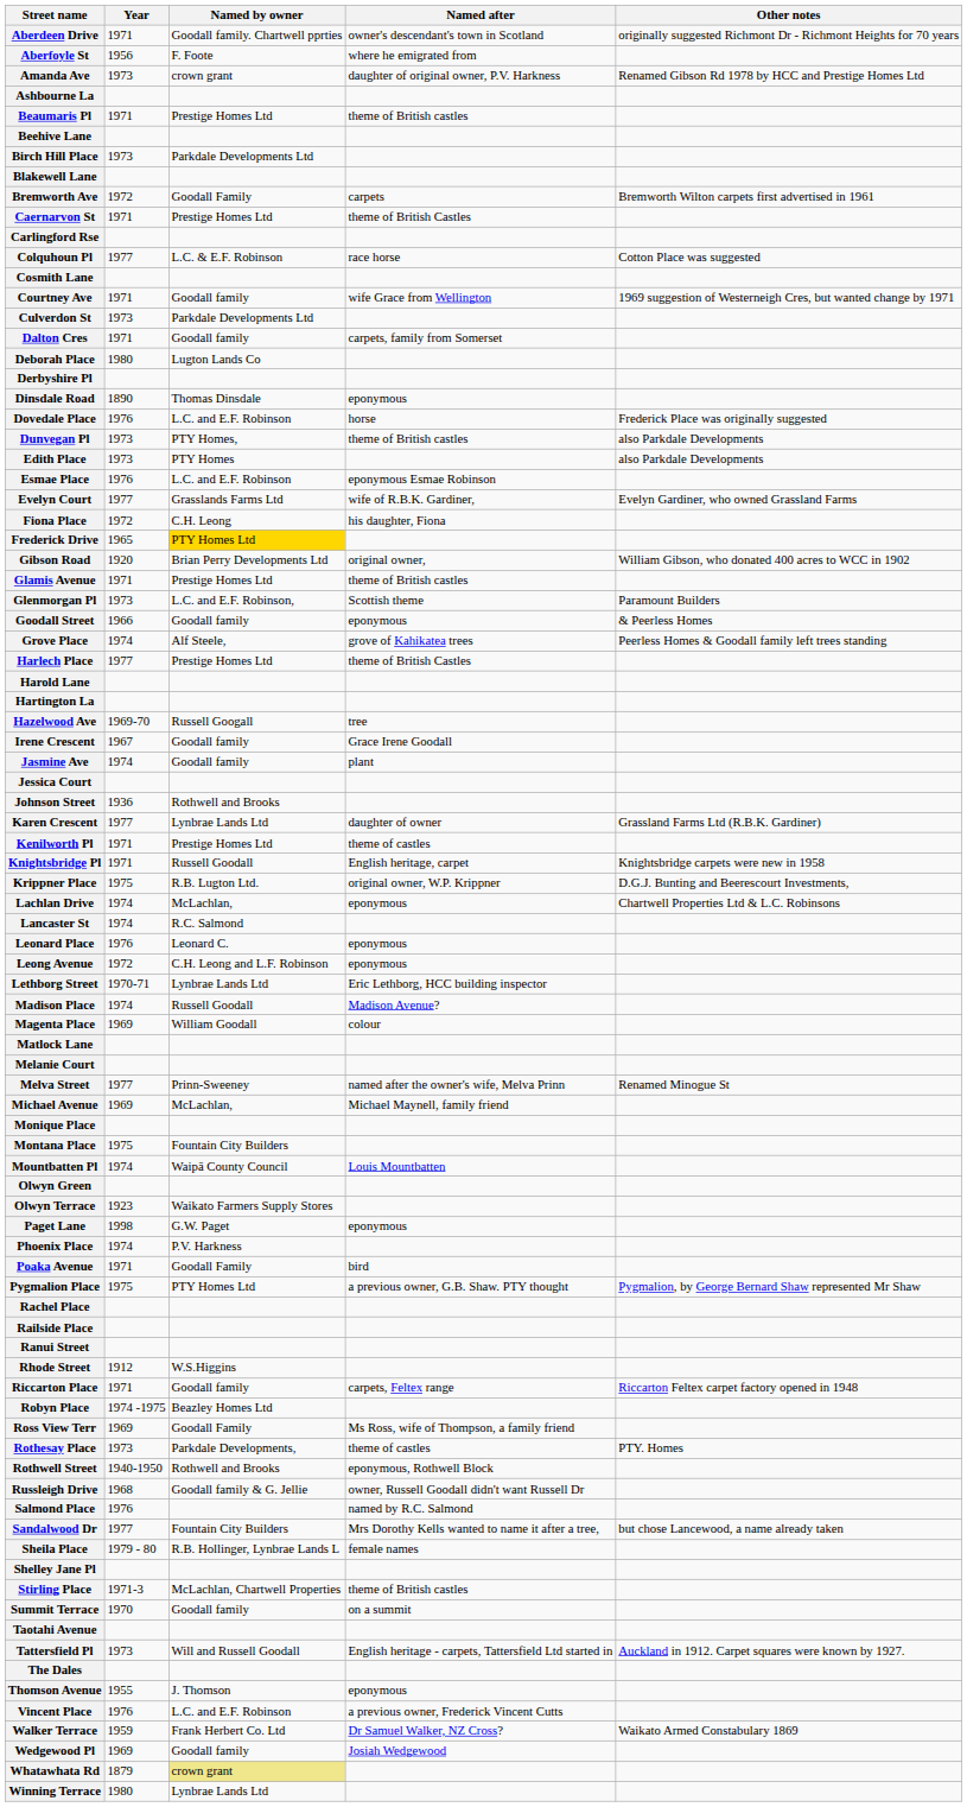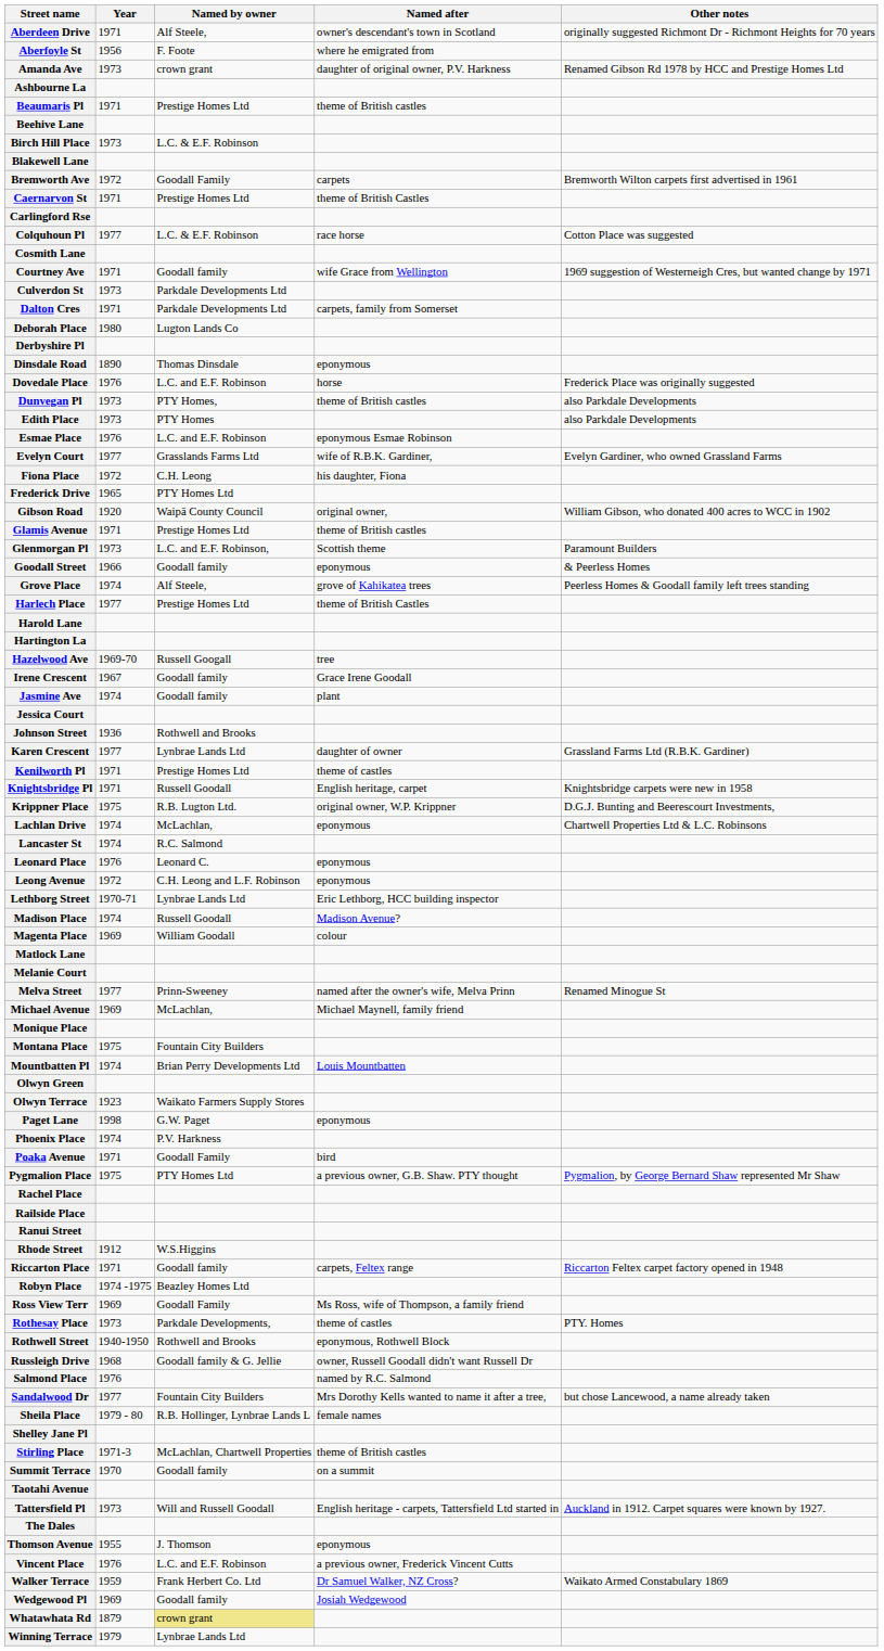 <table class="wikitable sortable" border="1">
 <tr>
 <th>Street name</th>
 <th><strong>Year</strong></th>
 <th><strong>Named by owner</strong></th>
 <th><strong>Named after</strong></th>
 <th><strong>Other notes</strong></th>
 </tr>
 <tr>
 <th><a href='#'>Aberdeen</a> Drive</th>
 <td>1971</td>
-<td>Goodall family. Chartwell pprties</td>
+<td>Alf Steele,</td>
 <td>owner's descendant's town in Scotland</td>
 <td>originally suggested Richmont Dr - Richmont Heights for 70 years</td>
 </tr>
 <tr>
 <th><a href='#'>Aberfoyle</a> St</th>
 <td>1956</td>
 <td>F. Foote</td>
 <td>where he emigrated from</td>
 <td></td>
 </tr>
 <tr>
 <th>Amanda Ave</th>
 <td>1973</td>
 <td>crown grant</td>
 <td>daughter of original owner, P.V. Harkness</td>
 <td>Renamed Gibson Rd 1978 by HCC and Prestige Homes Ltd</td>
 </tr>
 <tr>
 <th>Ashbourne La</th>
 <td></td>
 <td></td>
 <td></td>
 <td></td>
 </tr>
 <tr>
 <th><a href='#'>Beaumaris</a> Pl</th>
 <td>1971</td>
 <td>Prestige Homes Ltd</td>
 <td>theme of British castles</td>
 <td></td>
 </tr>
 <tr>
 <th>Beehive Lane</th>
 <td></td>
 <td></td>
 <td></td>
 <td></td>
 </tr>
 <tr>
 <th>Birch Hill Place</th>
 <td>1973</td>
-<td>Parkdale Developments Ltd</td>
+<td>L.C. & E.F. Robinson</td>
 <td></td>
 <td></td>
 </tr>
 <tr>
 <th>Blakewell Lane</th>
 <td></td>
 <td></td>
 <td></td>
 <td></td>
 </tr>
 <tr>
 <th>Bremworth Ave</th>
 <td>1972</td>
 <td>Goodall Family</td>
 <td>carpets</td>
 <td>Bremworth Wilton carpets first advertised in 1961</td>
 </tr>
 <tr>
 <th><a href='#'>Caernarvon</a> St</th>
 <td>1971</td>
 <td>Prestige Homes Ltd</td>
 <td>theme of British Castles</td>
 <td></td>
 </tr>
 <tr>
 <th>Carlingford Rse</th>
 <td></td>
 <td></td>
 <td></td>
 <td></td>
 </tr>
 <tr>
 <th>Colquhoun Pl</th>
 <td>1977</td>
 <td>L.C. & E.F. Robinson</td>
 <td>race horse</td>
 <td>Cotton Place was suggested</td>
 </tr>
 <tr>
 <th>Cosmith Lane</th>
 <td></td>
 <td></td>
 <td></td>
 <td></td>
 </tr>
 <tr>
 <th>Courtney Ave</th>
 <td>1971</td>
 <td>Goodall family</td>
 <td>wife Grace from <a href='#'>Wellington</a></td>
 <td>1969 suggestion of Westerneigh Cres, but wanted change by 1971</td>
 </tr>
 <tr>
 <th>Culverdon St</th>
 <td>1973</td>
 <td>Parkdale Developments Ltd</td>
 <td></td>
 <td></td>
 </tr>
 <tr>
 <th><a href='#'>Dalton</a> Cres</th>
 <td>1971</td>
-<td>Goodall family</td>
+<td>Parkdale Developments Ltd</td>
 <td>carpets, family from Somerset</td>
 <td></td>
 </tr>
 <tr>
 <th>Deborah Place</th>
 <td>1980</td>
 <td>Lugton Lands Co</td>
 <td></td>
 <td></td>
 </tr>
 <tr>
 <th>Derbyshire Pl</th>
 <td></td>
 <td></td>
 <td></td>
 <td></td>
 </tr>
 <tr>
 <th>Dinsdale Road</th>
 <td>1890</td>
 <td>Thomas Dinsdale</td>
 <td>eponymous</td>
 <td></td>
 </tr>
 <tr>
 <th>Dovedale Place</th>
 <td>1976</td>
 <td>L.C. and E.F. Robinson</td>
 <td>horse</td>
 <td>Frederick Place was originally suggested</td>
 </tr>
 <tr>
 <th><a href='#'>Dunvegan</a> Pl</th>
 <td>1973</td>
 <td>PTY Homes,</td>
 <td>theme of British castles</td>
 <td>also Parkdale Developments</td>
 </tr>
 <tr>
 <th>Edith Place</th>
 <td>1973</td>
 <td>PTY Homes</td>
 <td></td>
 <td>also Parkdale Developments</td>
 </tr>
 <tr>
 <th>Esmae Place</th>
 <td>1976</td>
 <td>L.C. and E.F. Robinson</td>
 <td>eponymous Esmae Robinson</td>
 <td></td>
 </tr>
 <tr>
 <th>Evelyn Court</th>
 <td>1977</td>
 <td>Grasslands Farms Ltd</td>
 <td>wife of R.B.K. Gardiner,</td>
 <td>Evelyn Gardiner, who owned Grassland Farms</td>
 </tr>
 <tr>
 <th>Fiona Place</th>
 <td>1972</td>
 <td>C.H. Leong</td>
 <td>his daughter, Fiona</td>
 <td></td>
 </tr>
 <tr>
 <th>Frederick Drive</th>
 <td>1965</td>
-<td style="background: gold;">PTY Homes Ltd</td>
+<td>PTY Homes Ltd</td>
 <td></td>
 <td></td>
 </tr>
 <tr>
 <th>Gibson Road</th>
 <td>1920</td>
-<td>Brian Perry Developments Ltd</td>
+<td>Waipā County Council</td>
 <td>original owner,</td>
 <td>William Gibson, who donated 400 acres to WCC in 1902</td>
 </tr>
 <tr>
 <th><a href='#'>Glamis</a> Avenue</th>
 <td>1971</td>
 <td>Prestige Homes Ltd</td>
 <td>theme of British castles</td>
 <td></td>
 </tr>
 <tr>
 <th>Glenmorgan Pl</th>
 <td>1973</td>
 <td>L.C. and E.F. Robinson,</td>
 <td>Scottish theme</td>
 <td>Paramount Builders</td>
 </tr>
 <tr>
 <th>Goodall Street</th>
 <td>1966</td>
 <td>Goodall family</td>
 <td>eponymous</td>
 <td>& Peerless Homes</td>
 </tr>
 <tr>
 <th>Grove Place</th>
 <td>1974</td>
 <td>Alf Steele,</td>
 <td>grove of <a href='#'>Kahikatea</a> trees</td>
 <td>Peerless Homes & Goodall family left trees standing</td>
 </tr>
 <tr>
 <th><a href='#'>Harlech</a> Place</th>
 <td>1977</td>
 <td>Prestige Homes Ltd</td>
 <td>theme of British Castles</td>
 <td></td>
 </tr>
 <tr>
 <th>Harold Lane</th>
 <td></td>
 <td></td>
 <td></td>
 <td></td>
 </tr>
 <tr>
 <th>Hartington La</th>
 <td></td>
 <td></td>
 <td></td>
 <td></td>
 </tr>
 <tr>
 <th><a href='#'>Hazelwood</a> Ave</th>
 <td>1969-70</td>
 <td>Russell Googall</td>
 <td>tree</td>
 <td></td>
 </tr>
 <tr>
 <th>Irene Crescent</th>
 <td>1967</td>
 <td>Goodall family</td>
 <td>Grace Irene Goodall</td>
 <td></td>
 </tr>
 <tr>
 <th><a href='#'>Jasmine</a> Ave</th>
 <td>1974</td>
 <td>Goodall family</td>
 <td>plant</td>
 <td></td>
 </tr>
 <tr>
 <th>Jessica Court</th>
 <td></td>
 <td></td>
 <td></td>
 <td></td>
 </tr>
 <tr>
 <th>Johnson Street</th>
 <td>1936</td>
 <td>Rothwell and Brooks</td>
 <td></td>
 <td></td>
 </tr>
 <tr>
 <th>Karen Crescent</th>
 <td>1977</td>
 <td>Lynbrae Lands Ltd</td>
 <td>daughter of owner</td>
 <td>Grassland Farms Ltd (R.B.K. Gardiner)</td>
 </tr>
 <tr>
 <th><a href='#'>Kenilworth</a> Pl</th>
 <td>1971</td>
 <td>Prestige Homes Ltd</td>
 <td>theme of castles</td>
 <td></td>
 </tr>
 <tr>
 <th><a href='#'>Knightsbridge</a> Pl</th>
 <td>1971</td>
 <td>Russell Goodall</td>
 <td>English heritage, carpet</td>
 <td>Knightsbridge carpets were new in 1958</td>
 </tr>
 <tr>
 <th>Krippner Place</th>
 <td>1975</td>
 <td>R.B. Lugton Ltd.</td>
 <td>original owner, W.P. Krippner</td>
 <td>D.G.J. Bunting and Beerescourt Investments,</td>
 </tr>
 <tr>
 <th>Lachlan Drive</th>
 <td>1974</td>
 <td>McLachlan,</td>
 <td>eponymous</td>
 <td>Chartwell Properties Ltd & L.C. Robinsons</td>
 </tr>
 <tr>
 <th>Lancaster St</th>
 <td>1974</td>
 <td>R.C. Salmond</td>
 <td></td>
 <td></td>
 </tr>
 <tr>
 <th>Leonard Place</th>
 <td>1976</td>
 <td>Leonard C.</td>
 <td>eponymous</td>
 <td></td>
 </tr>
 <tr>
 <th>Leong Avenue</th>
 <td>1972</td>
 <td>C.H. Leong and L.F. Robinson</td>
 <td>eponymous</td>
 <td></td>
 </tr>
 <tr>
 <th>Lethborg Street</th>
 <td>1970-71</td>
 <td>Lynbrae Lands Ltd</td>
 <td>Eric Lethborg, HCC building inspector</td>
 <td></td>
 </tr>
 <tr>
 <th>Madison Place</th>
 <td>1974</td>
 <td>Russell Goodall</td>
 <td><a href='#'>Madison Avenue</a>?</td>
 <td></td>
 </tr>
 <tr>
 <th>Magenta Place</th>
 <td>1969</td>
 <td>William Goodall</td>
 <td>colour</td>
 <td></td>
 </tr>
 <tr>
 <th>Matlock Lane</th>
 <td></td>
 <td></td>
 <td></td>
 <td></td>
 </tr>
 <tr>
 <th>Melanie Court</th>
 <td></td>
 <td></td>
 <td></td>
 <td></td>
 </tr>
 <tr>
 <th>Melva Street</th>
 <td>1977</td>
 <td>Prinn-Sweeney</td>
 <td>named after the owner's wife, Melva Prinn</td>
 <td>Renamed Minogue St</td>
 </tr>
 <tr>
 <th>Michael Avenue</th>
 <td>1969</td>
 <td>McLachlan,</td>
 <td>Michael Maynell, family friend</td>
 <td></td>
 </tr>
 <tr>
 <th>Monique Place</th>
 <td></td>
 <td></td>
 <td></td>
 <td></td>
 </tr>
 <tr>
 <th>Montana Place</th>
 <td>1975</td>
 <td>Fountain City Builders</td>
 <td></td>
 <td></td>
 </tr>
 <tr>
 <th>Mountbatten Pl</th>
 <td>1974</td>
-<td>Waipā County Council</td>
+<td>Brian Perry Developments Ltd</td>
 <td><a href='#'>Louis Mountbatten</a></td>
 <td></td>
 </tr>
 <tr>
 <th>Olwyn Green</th>
 <td></td>
 <td></td>
 <td></td>
 <td></td>
 </tr>
 <tr>
 <th>Olwyn Terrace</th>
 <td>1923</td>
 <td>Waikato Farmers Supply Stores</td>
 <td></td>
 <td></td>
 </tr>
 <tr>
 <th>Paget Lane</th>
 <td>1998</td>
 <td>G.W. Paget</td>
 <td>eponymous</td>
 <td></td>
 </tr>
 <tr>
 <th>Phoenix Place</th>
 <td>1974</td>
 <td>P.V. Harkness</td>
 <td></td>
 <td></td>
 </tr>
 <tr>
 <th><a href='#'>Poaka</a> Avenue</th>
 <td>1971</td>
 <td>Goodall Family</td>
 <td>bird</td>
 <td></td>
 </tr>
 <tr>
 <th>Pygmalion Place</th>
 <td>1975</td>
 <td>PTY Homes Ltd</td>
 <td>a previous owner, G.B. Shaw. PTY thought</td>
 <td><a href='#'>Pygmalion</a>, by <a href='#'>George Bernard Shaw</a> represented Mr Shaw</td>
 </tr>
 <tr>
 <th>Rachel Place</th>
 <td></td>
 <td></td>
 <td></td>
 <td></td>
 </tr>
 <tr>
 <th>Railside Place</th>
 <td></td>
 <td></td>
 <td></td>
 <td></td>
 </tr>
 <tr>
 <th>Ranui Street</th>
 <td></td>
 <td></td>
 <td></td>
 <td></td>
 </tr>
 <tr>
 <th>Rhode Street</th>
 <td>1912</td>
 <td>W.S.Higgins</td>
 <td></td>
 <td></td>
 </tr>
 <tr>
 <th>Riccarton Place</th>
 <td>1971</td>
 <td>Goodall family</td>
 <td>carpets, <a href='#'>Feltex</a> range</td>
 <td><a href='#'>Riccarton</a> Feltex carpet factory opened in 1948</td>
 </tr>
 <tr>
 <th>Robyn Place</th>
 <td>1974 -1975</td>
 <td>Beazley Homes Ltd</td>
 <td></td>
 <td></td>
 </tr>
 <tr>
 <th>Ross View Terr</th>
 <td>1969</td>
 <td>Goodall Family</td>
 <td>Ms Ross, wife of Thompson, a family friend</td>
 <td></td>
 </tr>
 <tr>
 <th><a href='#'>Rothesay</a> Place</th>
 <td>1973</td>
 <td>Parkdale Developments,</td>
 <td>theme of castles</td>
 <td>PTY. Homes</td>
 </tr>
 <tr>
 <th>Rothwell Street</th>
 <td>1940-1950</td>
 <td>Rothwell and Brooks</td>
 <td>eponymous, Rothwell Block</td>
 <td></td>
 </tr>
 <tr>
 <th>Russleigh Drive</th>
 <td>1968</td>
 <td>Goodall family & G. Jellie</td>
 <td>owner, Russell Goodall didn't want Russell Dr</td>
 <td></td>
 </tr>
 <tr>
 <th>Salmond Place</th>
 <td>1976</td>
 <td></td>
 <td>named by R.C. Salmond</td>
 <td></td>
 </tr>
 <tr>
 <th><a href='#'>Sandalwood</a> Dr</th>
 <td>1977</td>
 <td>Fountain City Builders</td>
 <td>Mrs Dorothy Kells wanted to name it after a tree,</td>
 <td>but chose Lancewood, a name already taken</td>
 </tr>
 <tr>
 <th>Sheila Place</th>
 <td>1979 - 80</td>
 <td>R.B. Hollinger, Lynbrae Lands L</td>
 <td>female names</td>
 <td></td>
 </tr>
 <tr>
 <th>Shelley Jane Pl</th>
 <td></td>
 <td></td>
 <td></td>
 <td></td>
 </tr>
 <tr>
 <th><a href='#'>Stirling</a> Place</th>
 <td>1971-3</td>
 <td>McLachlan, Chartwell Properties</td>
 <td>theme of British castles</td>
 <td></td>
 </tr>
 <tr>
 <th>Summit Terrace</th>
 <td>1970</td>
 <td>Goodall family</td>
 <td>on a summit</td>
 <td></td>
 </tr>
 <tr>
 <th>Taotahi Avenue</th>
 <td></td>
 <td></td>
 <td></td>
 <td></td>
 </tr>
 <tr>
 <th>Tattersfield Pl</th>
 <td>1973</td>
 <td>Will and Russell Goodall</td>
 <td>English heritage - carpets, Tattersfield Ltd started in</td>
 <td><a href='#'>Auckland</a> in 1912. Carpet squares were known by 1927.</td>
 </tr>
 <tr>
 <th>The Dales</th>
 <td></td>
 <td></td>
 <td></td>
 <td></td>
 </tr>
 <tr>
 <th>Thomson Avenue</th>
 <td>1955</td>
 <td>J. Thomson</td>
 <td>eponymous</td>
 <td></td>
 </tr>
 <tr>
 <th>Vincent Place</th>
 <td>1976</td>
 <td>L.C. and E.F. Robinson</td>
 <td>a previous owner, Frederick Vincent Cutts</td>
 <td></td>
 </tr>
 <tr>
 <th>Walker Terrace</th>
 <td>1959</td>
 <td>Frank Herbert Co. Ltd</td>
 <td><a href='#'>Dr Samuel Walker, NZ Cross</a>?</td>
 <td>Waikato Armed Constabulary 1869</td>
 </tr>
 <tr>
 <th>Wedgewood Pl</th>
 <td>1969</td>
 <td>Goodall family</td>
 <td><a href='#'>Josiah Wedgewood</a></td>
 <td></td>
 </tr>
 <tr>
 <th>Whatawhata Rd</th>
 <td>1879</td>
 <td style="background: khaki;">crown grant</td>
 <td></td>
 <td></td>
 </tr>
 <tr>
 <th>Winning Terrace</th>
-<td>1980</td>
+<td>1979</td>
 <td>Lynbrae Lands Ltd</td>
 <td></td>
 <td></td>
 </tr>
 </table>
